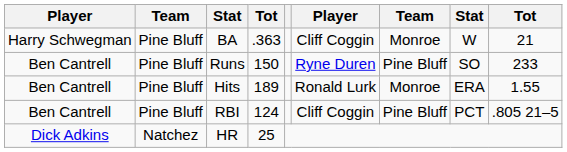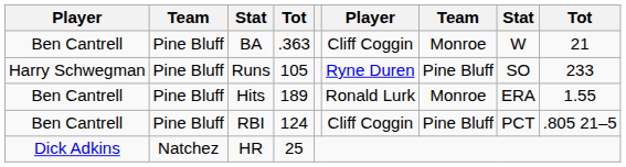 <table class="wikitable" style="text-align:center">
 <tr>
 <th>Player</th>
 <th>Team</th>
 <th>Stat</th>
 <th>Tot</th>
 <th></th>
 <th>Player</th>
 <th>Team</th>
 <th>Stat</th>
 <th>Tot</th>
 </tr>
 <tr>
-<td>Harry Schwegman</td>
+<td>Ben Cantrell</td>
 <td>Pine Bluff</td>
 <td>BA</td>
 <td>.363</td>
 <td></td>
 <td>Cliff Coggin</td>
 <td>Monroe</td>
 <td>W</td>
 <td>21</td>
 </tr>
 <tr>
-<td>Ben Cantrell</td>
+<td>Harry Schwegman</td>
 <td>Pine Bluff</td>
 <td>Runs</td>
-<td>150</td>
+<td>105</td>
 <td></td>
 <td><a href='#'>Ryne Duren</a></td>
 <td>Pine Bluff</td>
 <td>SO</td>
 <td>233</td>
 </tr>
 <tr>
 <td>Ben Cantrell</td>
 <td>Pine Bluff</td>
 <td>Hits</td>
 <td>189</td>
 <td></td>
 <td>Ronald Lurk</td>
 <td>Monroe</td>
 <td>ERA</td>
 <td>1.55</td>
 </tr>
 <tr>
 <td>Ben Cantrell</td>
 <td>Pine Bluff</td>
 <td>RBI</td>
 <td>124</td>
 <td></td>
 <td>Cliff Coggin</td>
 <td>Pine Bluff</td>
 <td>PCT</td>
 <td>.805 21–5</td>
 </tr>
 <tr>
 <td><a href='#'>Dick Adkins</a></td>
 <td>Natchez</td>
 <td>HR</td>
 <td>25</td>
 </tr>
 </table>
